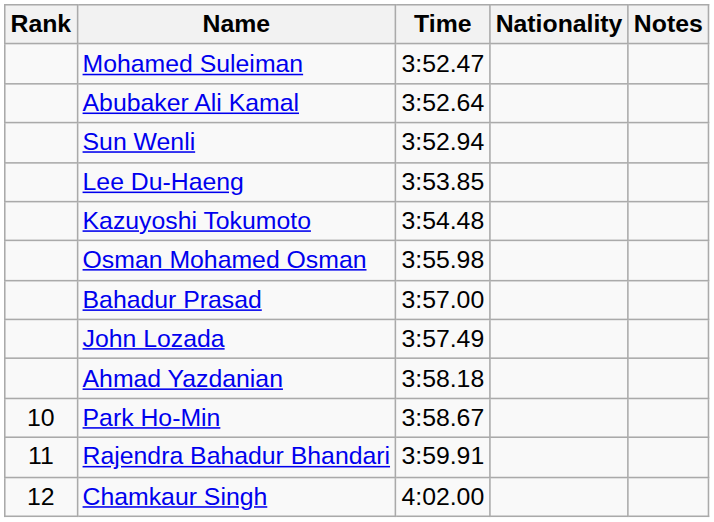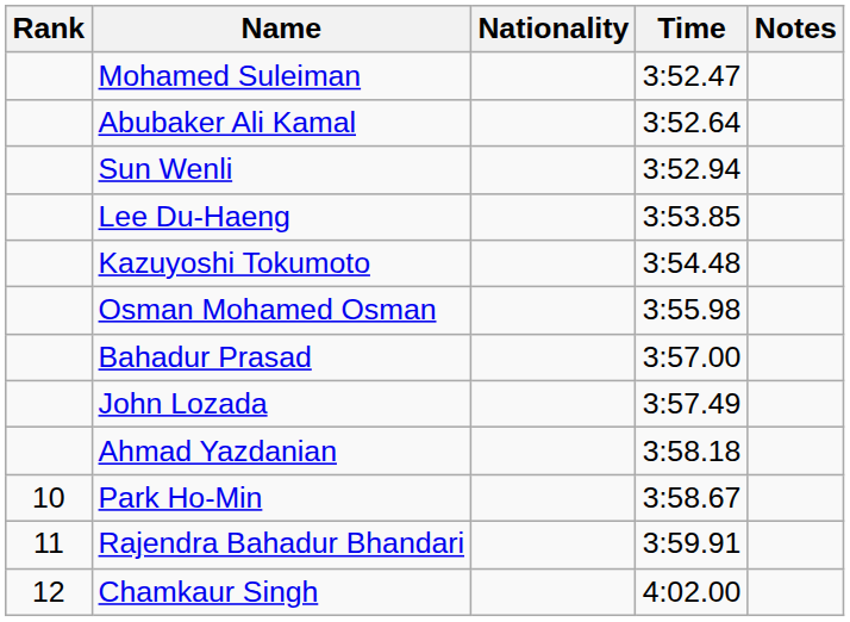 <table class="wikitable sortable" style="text-align:center">
 <tr>
 <th>Rank</th>
 <th>Name</th>
+<th>Nationality</th>
 <th>Time</th>
-<th>Nationality</th>
 <th>Notes</th>
 </tr>
 <tr>
 <td></td>
 <td align=left><a href='#'>Mohamed Suleiman</a></td>
+<td align=left></td>
 <td>3:52.47</td>
-<td align=left></td>
 <td></td>
 </tr>
 <tr>
 <td></td>
 <td align=left><a href='#'>Abubaker Ali Kamal</a></td>
+<td align=left></td>
 <td>3:52.64</td>
-<td align=left></td>
 <td></td>
 </tr>
 <tr>
 <td></td>
 <td align=left><a href='#'>Sun Wenli</a></td>
+<td align=left></td>
 <td>3:52.94</td>
-<td align=left></td>
 <td></td>
 </tr>
 <tr>
 <td></td>
 <td align=left><a href='#'>Lee Du-Haeng</a></td>
+<td align=left></td>
 <td>3:53.85</td>
-<td align=left></td>
 <td></td>
 </tr>
 <tr>
 <td></td>
 <td align=left><a href='#'>Kazuyoshi Tokumoto</a></td>
+<td align=left></td>
 <td>3:54.48</td>
-<td align=left></td>
 <td></td>
 </tr>
 <tr>
 <td></td>
 <td align=left><a href='#'>Osman Mohamed Osman</a></td>
+<td align=left></td>
 <td>3:55.98</td>
-<td align=left></td>
 <td></td>
 </tr>
 <tr>
 <td></td>
 <td align=left><a href='#'>Bahadur Prasad</a></td>
+<td align=left></td>
 <td>3:57.00</td>
-<td align=left></td>
 <td></td>
 </tr>
 <tr>
 <td></td>
 <td align=left><a href='#'>John Lozada</a></td>
+<td align=left></td>
 <td>3:57.49</td>
-<td align=left></td>
 <td></td>
 </tr>
 <tr>
 <td></td>
 <td align=left><a href='#'>Ahmad Yazdanian</a></td>
+<td align=left></td>
 <td>3:58.18</td>
-<td align=left></td>
 <td></td>
 </tr>
 <tr>
 <td>10</td>
 <td align=left><a href='#'>Park Ho-Min</a></td>
+<td align=left></td>
 <td>3:58.67</td>
-<td align=left></td>
 <td></td>
 </tr>
 <tr>
 <td>11</td>
 <td align=left><a href='#'>Rajendra Bahadur Bhandari</a></td>
+<td align=left></td>
 <td>3:59.91</td>
-<td align=left></td>
 <td></td>
 </tr>
 <tr>
 <td>12</td>
 <td align=left><a href='#'>Chamkaur Singh</a></td>
+<td align=left></td>
 <td>4:02.00</td>
-<td align=left></td>
 <td></td>
 </tr>
 </table>
